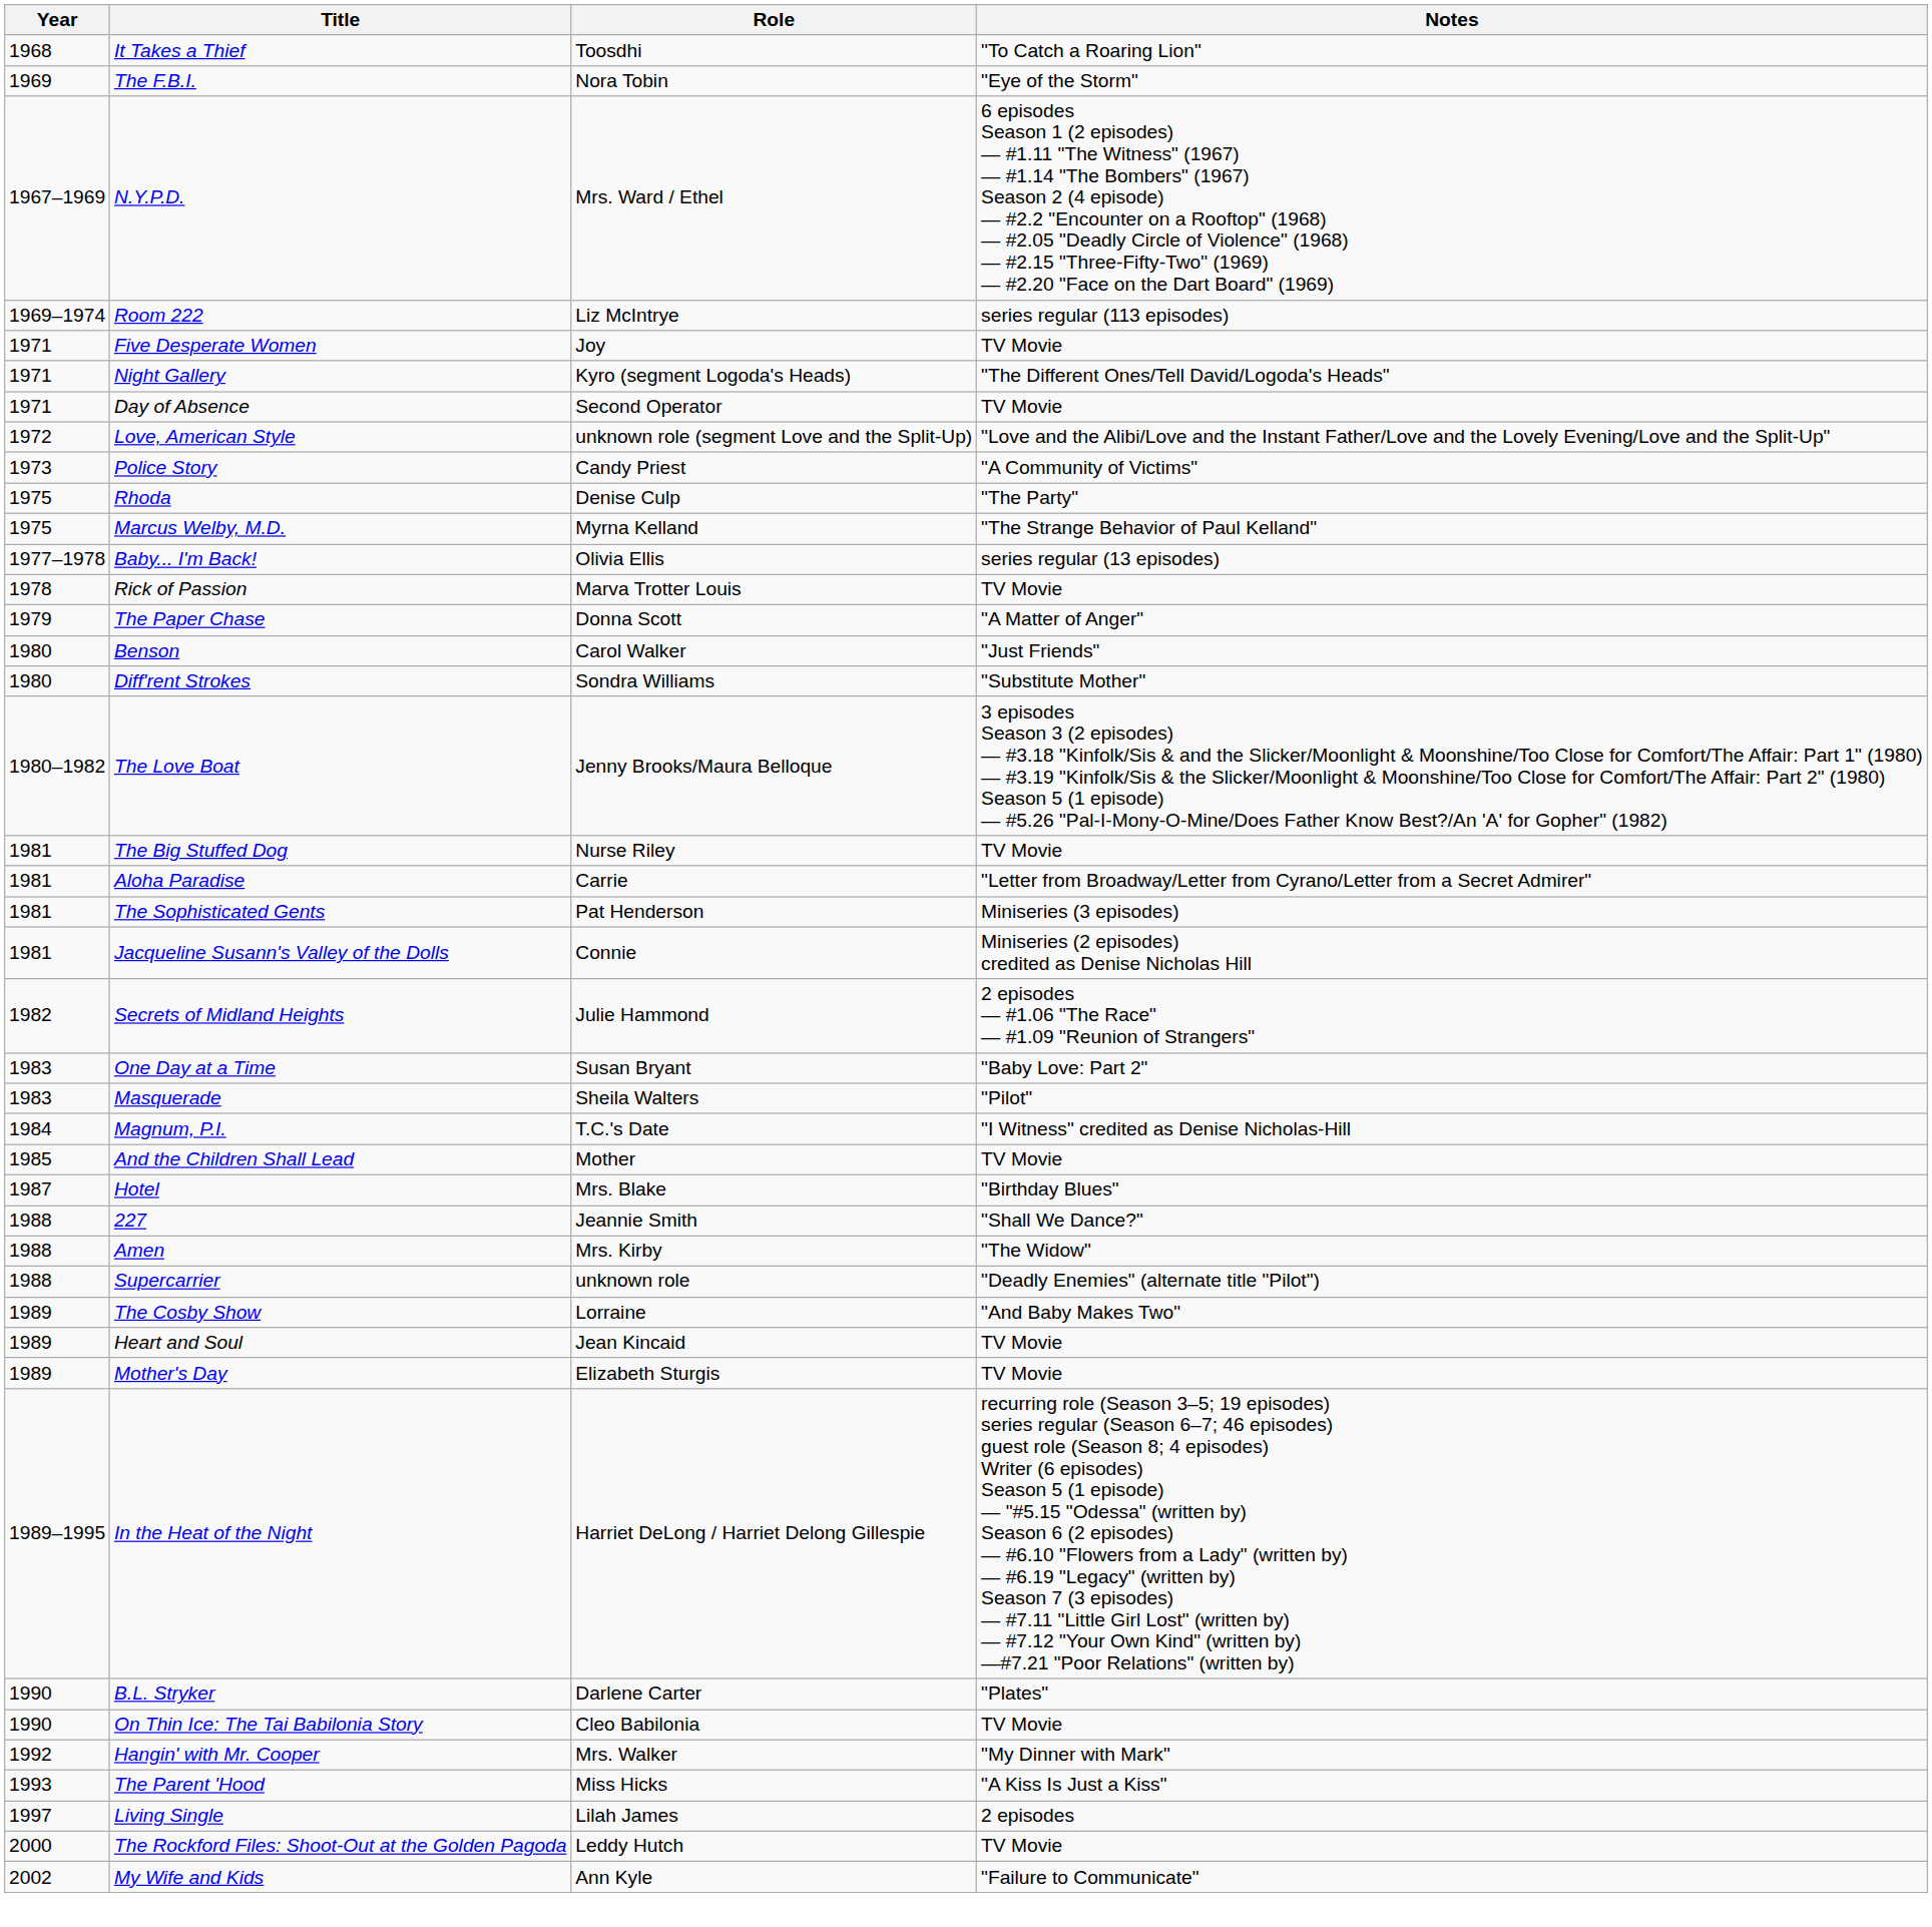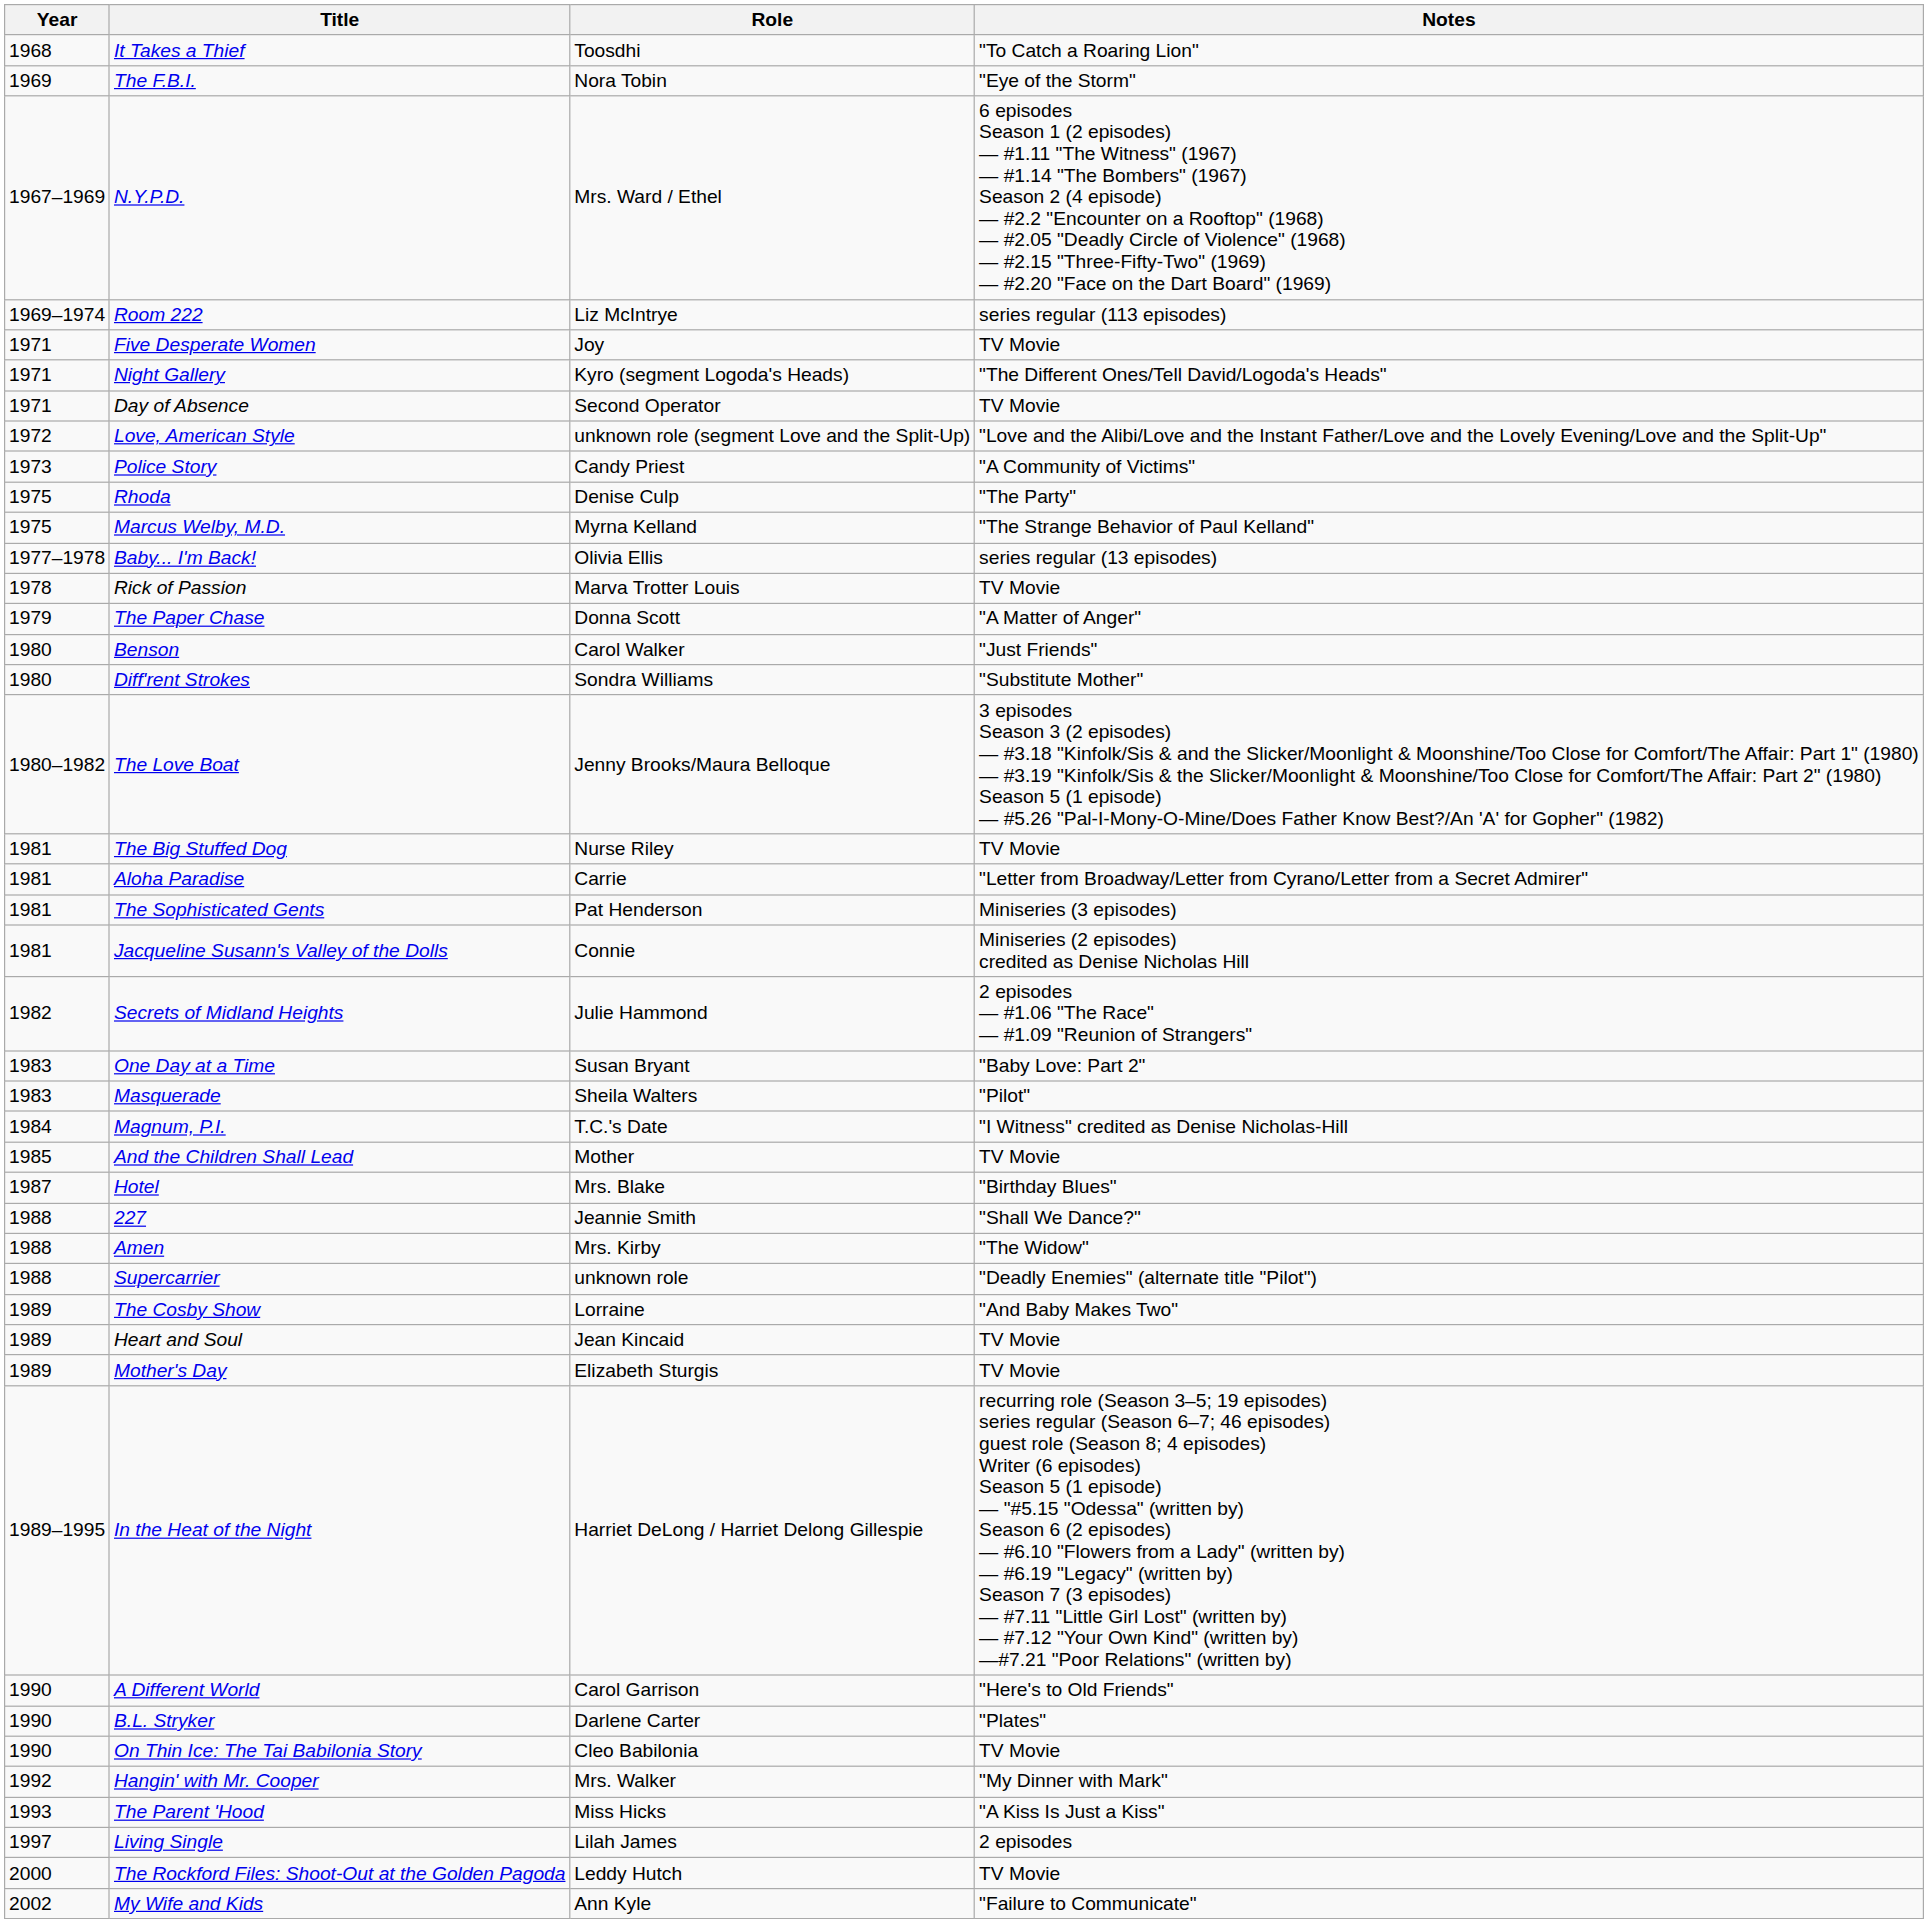 <table class="wikitable">
 <tr>
 <th>Year</th>
 <th>Title</th>
 <th>Role</th>
 <th>Notes</th>
 </tr>
 <tr>
 <td>1968</td>
 <td><em><a href='#'>It Takes a Thief</a></em></td>
 <td>Toosdhi</td>
 <td>"To Catch a Roaring Lion"</td>
 </tr>
 <tr>
 <td>1969</td>
 <td><em><a href='#'>The F.B.I.</a></em></td>
 <td>Nora Tobin</td>
 <td>"Eye of the Storm"</td>
 </tr>
 <tr>
 <td>1967–1969</td>
 <td><em><a href='#'>N.Y.P.D.</a></em></td>
 <td>Mrs. Ward / Ethel</td>
 <td>6 episodes<br>Season 1 (2 episodes)<br>— #1.11 "The Witness" (1967)<br>— #1.14 "The Bombers" (1967)<br>Season 2 (4 episode)<br>— #2.2 "Encounter on a Rooftop" (1968)<br>— #2.05 "Deadly Circle of Violence" (1968)<br>— #2.15 "Three-Fifty-Two" (1969)<br>— #2.20 "Face on the Dart Board" (1969)</td>
 </tr>
 <tr>
 <td>1969–1974</td>
 <td><em><a href='#'>Room 222</a></em></td>
 <td>Liz McIntrye</td>
 <td>series regular (113 episodes)</td>
 </tr>
 <tr>
 <td>1971</td>
 <td><em><a href='#'>Five Desperate Women</a></em></td>
 <td>Joy</td>
 <td>TV Movie</td>
 </tr>
 <tr>
 <td>1971</td>
 <td><em><a href='#'>Night Gallery</a></em></td>
 <td>Kyro (segment Logoda's Heads)</td>
 <td>"The Different Ones/Tell David/Logoda's Heads"</td>
 </tr>
 <tr>
 <td>1971</td>
 <td><em>Day of Absence</em></td>
 <td>Second Operator</td>
 <td>TV Movie</td>
 </tr>
 <tr>
 <td>1972</td>
 <td><em><a href='#'>Love, American Style</a></em></td>
 <td>unknown role (segment Love and the Split-Up)</td>
 <td>"Love and the Alibi/Love and the Instant Father/Love and the Lovely Evening/Love and the Split-Up"</td>
 </tr>
 <tr>
 <td>1973</td>
 <td><em><a href='#'>Police Story</a></em></td>
 <td>Candy Priest</td>
 <td>"A Community of Victims"</td>
 </tr>
 <tr>
 <td>1975</td>
 <td><em><a href='#'>Rhoda</a></em></td>
 <td>Denise Culp</td>
 <td>"The Party"</td>
 </tr>
 <tr>
 <td>1975</td>
 <td><em><a href='#'>Marcus Welby, M.D.</a></em></td>
 <td>Myrna Kelland</td>
 <td>"The Strange Behavior of Paul Kelland"</td>
 </tr>
 <tr>
 <td>1977–1978</td>
 <td><em><a href='#'>Baby... I'm Back!</a></em></td>
 <td>Olivia Ellis</td>
 <td>series regular (13 episodes)</td>
 </tr>
 <tr>
 <td>1978</td>
 <td><em>Rick of Passion</em></td>
 <td>Marva Trotter Louis</td>
 <td>TV Movie</td>
 </tr>
 <tr>
 <td>1979</td>
 <td><em><a href='#'>The Paper Chase</a></em></td>
 <td>Donna Scott</td>
 <td>"A Matter of Anger"</td>
 </tr>
 <tr>
 <td>1980</td>
 <td><em><a href='#'>Benson</a></em></td>
 <td>Carol Walker</td>
 <td>"Just Friends"</td>
 </tr>
 <tr>
 <td>1980</td>
 <td><em><a href='#'>Diff'rent Strokes</a></em></td>
 <td>Sondra Williams</td>
 <td>"Substitute Mother"</td>
 </tr>
 <tr>
 <td>1980–1982</td>
 <td><em><a href='#'>The Love Boat</a></em></td>
 <td>Jenny Brooks/Maura Belloque</td>
 <td>3 episodes<br>Season 3 (2 episodes)<br>— #3.18 "Kinfolk/Sis & and the Slicker/Moonlight & Moonshine/Too Close for Comfort/The Affair: Part 1" (1980)<br>— #3.19 "Kinfolk/Sis & the Slicker/Moonlight & Moonshine/Too Close for Comfort/The Affair: Part 2" (1980)<br>Season 5 (1 episode)<br>— #5.26 "Pal-I-Mony-O-Mine/Does Father Know Best?/An 'A' for Gopher" (1982)</td>
 </tr>
 <tr>
 <td>1981</td>
 <td><em><a href='#'>The Big Stuffed Dog</a></em></td>
 <td>Nurse Riley</td>
 <td>TV Movie</td>
 </tr>
 <tr>
 <td>1981</td>
 <td><em><a href='#'>Aloha Paradise</a></em></td>
 <td>Carrie</td>
 <td>"Letter from Broadway/Letter from Cyrano/Letter from a Secret Admirer"</td>
 </tr>
 <tr>
 <td>1981</td>
 <td><em><a href='#'>The Sophisticated Gents</a></em></td>
 <td>Pat Henderson</td>
 <td>Miniseries (3 episodes)</td>
 </tr>
 <tr>
 <td>1981</td>
 <td><em><a href='#'>Jacqueline Susann's Valley of the Dolls</a></em></td>
 <td>Connie</td>
 <td>Miniseries (2 episodes)<br>credited as Denise Nicholas Hill</td>
 </tr>
 <tr>
 <td>1982</td>
 <td><em><a href='#'>Secrets of Midland Heights</a></em></td>
 <td>Julie Hammond</td>
 <td>2 episodes<br>— #1.06 "The Race"<br>— #1.09 "Reunion of Strangers"</td>
 </tr>
 <tr>
 <td>1983</td>
 <td><em><a href='#'>One Day at a Time</a></em></td>
 <td>Susan Bryant</td>
 <td>"Baby Love: Part 2"</td>
 </tr>
 <tr>
 <td>1983</td>
 <td><em><a href='#'>Masquerade</a></em></td>
 <td>Sheila Walters</td>
 <td>"Pilot"</td>
 </tr>
 <tr>
 <td>1984</td>
 <td><em><a href='#'>Magnum, P.I.</a></em></td>
 <td>T.C.'s Date</td>
 <td>"I Witness" credited as Denise Nicholas-Hill</td>
 </tr>
 <tr>
 <td>1985</td>
 <td><em><a href='#'>And the Children Shall Lead</a></em></td>
 <td>Mother</td>
 <td>TV Movie</td>
 </tr>
 <tr>
 <td>1987</td>
 <td><em><a href='#'>Hotel</a></em></td>
 <td>Mrs. Blake</td>
 <td>"Birthday Blues"</td>
 </tr>
 <tr>
 <td>1988</td>
 <td><em><a href='#'>227</a></em></td>
 <td>Jeannie Smith</td>
 <td>"Shall We Dance?"</td>
 </tr>
 <tr>
 <td>1988</td>
 <td><em><a href='#'>Amen</a></em></td>
 <td>Mrs. Kirby</td>
 <td>"The Widow"</td>
 </tr>
 <tr>
 <td>1988</td>
 <td><em><a href='#'>Supercarrier</a></em></td>
 <td>unknown role</td>
 <td>"Deadly Enemies" (alternate title "Pilot")</td>
 </tr>
 <tr>
 <td>1989</td>
 <td><em><a href='#'>The Cosby Show</a></em></td>
 <td>Lorraine</td>
 <td>"And Baby Makes Two"</td>
 </tr>
 <tr>
 <td>1989</td>
 <td><em>Heart and Soul</em></td>
 <td>Jean Kincaid</td>
 <td>TV Movie</td>
 </tr>
 <tr>
 <td>1989</td>
 <td><em><a href='#'>Mother's Day</a></em></td>
 <td>Elizabeth Sturgis</td>
 <td>TV Movie</td>
 </tr>
 <tr>
 <td>1989–1995</td>
 <td><em><a href='#'>In the Heat of the Night</a></em></td>
 <td>Harriet DeLong / Harriet Delong Gillespie</td>
 <td>recurring role (Season 3–5; 19 episodes)<br>series regular (Season 6–7; 46 episodes)<br>guest role (Season 8; 4 episodes)<br>Writer (6 episodes)<br>Season 5 (1 episode)<br>— "#5.15 "Odessa" (written by)<br>Season 6 (2 episodes)<br>— #6.10 "Flowers from a Lady" (written by)<br>— #6.19 "Legacy" (written by)<br>Season 7 (3 episodes)<br>— #7.11 "Little Girl Lost" (written by)<br>— #7.12 "Your Own Kind" (written by)<br>—#7.21 "Poor Relations" (written by)</td>
 </tr>
 <tr>
 <td>1990</td>
+<td><em><a href='#'>A Different World</a></em></td>
+<td>Carol Garrison</td>
+<td>"Here's to Old Friends"</td>
+</tr>
+<tr>
+<td>1990</td>
 <td><em><a href='#'>B.L. Stryker</a></em></td>
 <td>Darlene Carter</td>
 <td>"Plates"</td>
 </tr>
 <tr>
 <td>1990</td>
 <td><em><a href='#'>On Thin Ice: The Tai Babilonia Story</a></em></td>
 <td>Cleo Babilonia</td>
 <td>TV Movie</td>
 </tr>
 <tr>
 <td>1992</td>
 <td><em><a href='#'>Hangin' with Mr. Cooper</a></em></td>
 <td>Mrs. Walker</td>
 <td>"My Dinner with Mark"</td>
 </tr>
 <tr>
 <td>1993</td>
 <td><em><a href='#'>The Parent 'Hood</a></em></td>
 <td>Miss Hicks</td>
 <td>"A Kiss Is Just a Kiss"</td>
 </tr>
 <tr>
 <td>1997</td>
 <td><em><a href='#'>Living Single</a></em></td>
 <td>Lilah James</td>
 <td>2 episodes</td>
 </tr>
 <tr>
 <td>2000</td>
 <td><em><a href='#'>The Rockford Files: Shoot-Out at the Golden Pagoda</a></em></td>
 <td>Leddy Hutch</td>
 <td>TV Movie</td>
 </tr>
 <tr>
 <td>2002</td>
 <td><em><a href='#'>My Wife and Kids</a></em></td>
 <td>Ann Kyle</td>
 <td>"Failure to Communicate"</td>
 </tr>
 </table>
